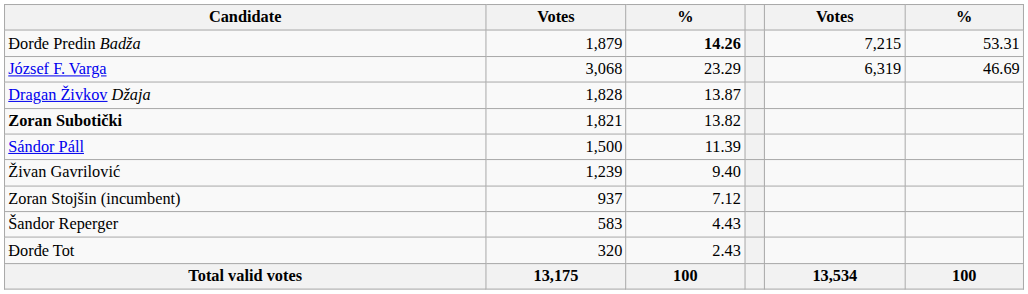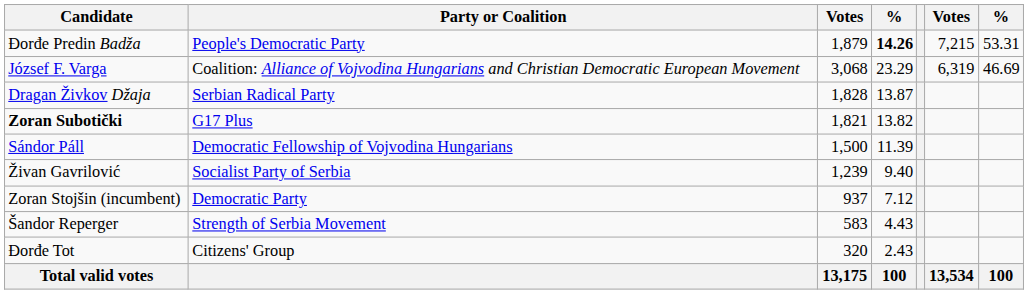 <table style="width:1000px;" class="wikitable">
 <tr>
 <th>Candidate</th>
+<th>Party or Coalition</th>
 <th>Votes</th>
 <th>%</th>
 <th></th>
 <th>Votes</th>
 <th>%</th>
 </tr>
 <tr>
 <td align="left">Đorđe Predin <em>Badža</em></td>
+<td align="left"><a href='#'>People's Democratic Party</a></td>
 <td align="right">1,879</td>
 <td align="right"><strong>14.26</strong></td>
 <th align="left"></th>
 <td align="right">7,215</td>
 <td align="right">53.31</td>
 </tr>
 <tr>
 <td align="left"><a href='#'>József F. Varga</a></td>
+<td align="left">Coalition: <em><a href='#'>Alliance of Vojvodina Hungarians</a> and Christian Democratic European Movement</em></td>
 <td align="right">3,068</td>
 <td align="right">23.29</td>
 <th align="left"></th>
 <td align="right">6,319</td>
 <td align="right">46.69</td>
 </tr>
 <tr>
 <td align="left"><a href='#'>Dragan Živkov</a> <em>Džaja</em></td>
+<td align="left"><a href='#'>Serbian Radical Party</a></td>
 <td align="right">1,828</td>
 <td align="right">13.87</td>
 <th align="left"></th>
 <td align="right"></td>
 <td align="right"></td>
 </tr>
 <tr>
 <td align="left"><strong>Zoran Subotički</strong></td>
+<td align="left"><a href='#'>G17 Plus</a></td>
 <td align="right">1,821</td>
 <td align="right">13.82</td>
 <th align="left"></th>
 <td align="right"></td>
 <td align="right"></td>
 </tr>
 <tr>
 <td align="left"><a href='#'>Sándor Páll</a></td>
+<td align="left"><a href='#'>Democratic Fellowship of Vojvodina Hungarians</a></td>
 <td align="right">1,500</td>
 <td align="right">11.39</td>
 <th align="left"></th>
 <td align="right"></td>
 <td align="right"></td>
 </tr>
 <tr>
 <td align="left">Živan Gavrilović</td>
+<td align="left"><a href='#'>Socialist Party of Serbia</a></td>
 <td align="right">1,239</td>
 <td align="right">9.40</td>
 <th align="left"></th>
 <td align="right"></td>
 <td align="right"></td>
 </tr>
 <tr>
 <td align="left">Zoran Stojšin (incumbent)</td>
+<td align="left"><a href='#'>Democratic Party</a></td>
 <td align="right">937</td>
 <td align="right">7.12</td>
 <th align="left"></th>
 <td align="right"></td>
 <td align="right"></td>
 </tr>
 <tr>
 <td align="left">Šandor Reperger</td>
+<td align="left"><a href='#'>Strength of Serbia Movement</a></td>
 <td align="right">583</td>
 <td align="right">4.43</td>
 <th align="left"></th>
 <td align="right"></td>
 <td align="right"></td>
 </tr>
 <tr>
 <td align="left">Đorđe Tot</td>
+<td align="left">Citizens' Group</td>
 <td align="right">320</td>
 <td align="right">2.43</td>
 <th align="left"></th>
 <td align="right"></td>
 <td align="right"></td>
 </tr>
 <tr>
 <th align="left">Total valid votes</th>
+<th align="left"></th>
 <th align="right">13,175</th>
 <th align="right">100</th>
 <th align="left"></th>
 <th align="right">13,534</th>
 <th align="right">100</th>
 </tr>
 </table>
